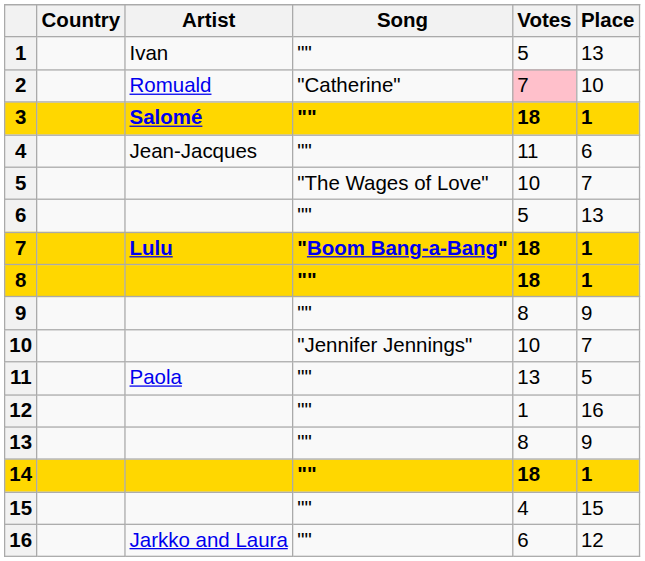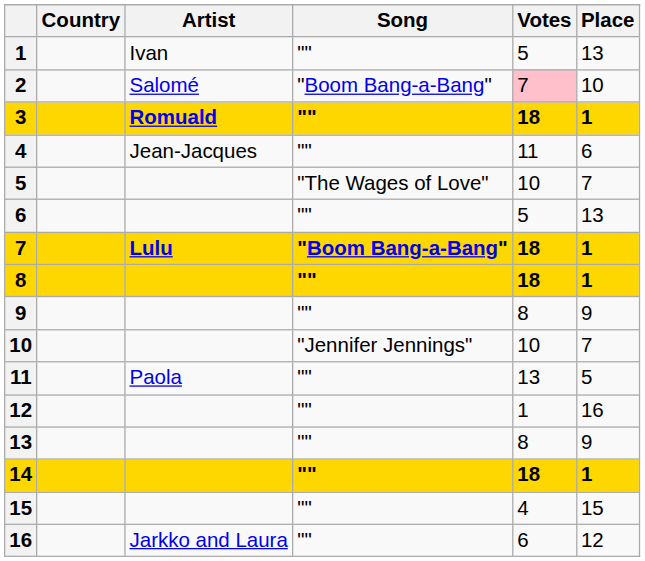 <table class="sortable wikitable plainrowheaders">
 <tr>
 </tr>
 <tr>
 <th scope="col"></th>
 <th scope="col">Country</th>
 <th scope="col">Artist</th>
 <th scope="col">Song</th>
 <th scope="col" class="unsortable">Votes</th>
 <th scope="col">Place</th>
 </tr>
 <tr>
 <th scope="row" style="text-align:center;">1</th>
 <td></td>
 <td>Ivan</td>
 <td>""</td>
 <td>5</td>
 <td>13</td>
 </tr>
 <tr>
 <th scope="row" style="text-align:center;">2</th>
 <td></td>
-<td><a href='#'>Romuald</a></td>
-<td>"Catherine"</td>
+<td><a href='#'>Salomé</a></td>
+<td>"<a href='#'>Boom Bang-a-Bang</a>"</td>
 <td style="background: pink;">7</td>
 <td>10</td>
 </tr>
 <tr style="font-weight:bold; background:gold;">
 <th scope="row" style="text-align:center; font-weight:bold; background:gold;">3</th>
 <td></td>
-<td><a href='#'>Salomé</a></td>
+<td><a href='#'>Romuald</a></td>
 <td>""</td>
 <td>18</td>
 <td>1</td>
 </tr>
 <tr>
 <th scope="row" style="text-align:center;">4</th>
 <td></td>
 <td>Jean-Jacques</td>
 <td>""</td>
 <td>11</td>
 <td>6</td>
 </tr>
 <tr>
 <th scope="row" style="text-align:center;">5</th>
 <td></td>
 <td></td>
 <td>"The Wages of Love"</td>
 <td>10</td>
 <td>7</td>
 </tr>
 <tr>
 <th scope="row" style="text-align:center;">6</th>
 <td></td>
 <td></td>
 <td>""</td>
 <td>5</td>
 <td>13</td>
 </tr>
 <tr style="font-weight:bold; background:gold;">
 <th scope="row" style="text-align:center; font-weight:bold; background:gold;">7</th>
 <td></td>
 <td><a href='#'>Lulu</a></td>
 <td>"<a href='#'>Boom Bang-a-Bang</a>"</td>
 <td>18</td>
 <td>1</td>
 </tr>
 <tr style="font-weight:bold; background:gold;">
 <th scope="row" style="text-align:center; font-weight:bold; background:gold;">8</th>
 <td></td>
 <td></td>
 <td>""</td>
 <td>18</td>
 <td>1</td>
 </tr>
 <tr>
 <th scope="row" style="text-align:center;">9</th>
 <td></td>
 <td></td>
 <td>""</td>
 <td>8</td>
 <td>9</td>
 </tr>
 <tr>
 <th scope="row" style="text-align:center;">10</th>
 <td></td>
 <td></td>
 <td>"Jennifer Jennings"</td>
 <td>10</td>
 <td>7</td>
 </tr>
 <tr>
 <th scope="row" style="text-align:center;">11</th>
 <td></td>
 <td><a href='#'>Paola</a></td>
 <td>""</td>
 <td>13</td>
 <td>5</td>
 </tr>
 <tr>
 <th scope="row" style="text-align:center;">12</th>
 <td></td>
 <td></td>
 <td>""</td>
 <td>1</td>
 <td>16</td>
 </tr>
 <tr>
 <th scope="row" style="text-align:center;">13</th>
 <td></td>
 <td></td>
 <td>""</td>
 <td>8</td>
 <td>9</td>
 </tr>
 <tr style="font-weight:bold; background:gold;">
 <th scope="row" style="text-align:center; font-weight:bold; background:gold;">14</th>
 <td></td>
 <td></td>
 <td>""</td>
 <td>18</td>
 <td>1</td>
 </tr>
 <tr>
 <th scope="row" style="text-align:center;">15</th>
 <td></td>
 <td></td>
 <td>""</td>
 <td>4</td>
 <td>15</td>
 </tr>
 <tr>
 <th scope="row" style="text-align:center;">16</th>
 <td></td>
 <td><a href='#'>Jarkko and Laura</a></td>
 <td>""</td>
 <td>6</td>
 <td>12</td>
 </tr>
 </table>
